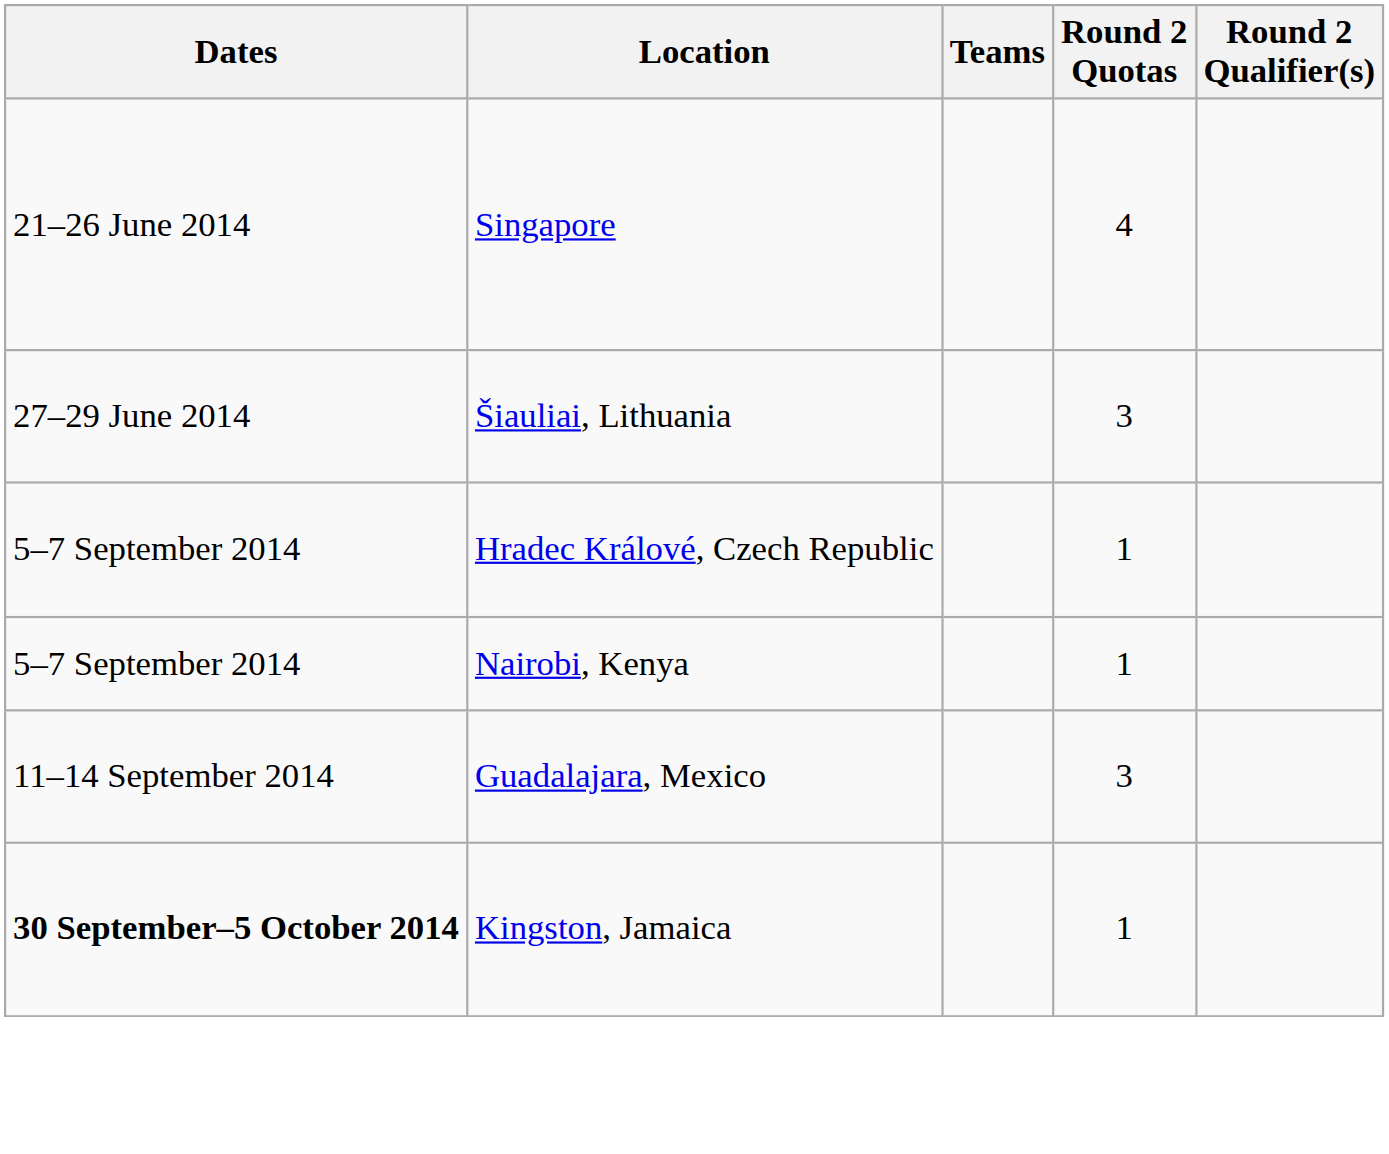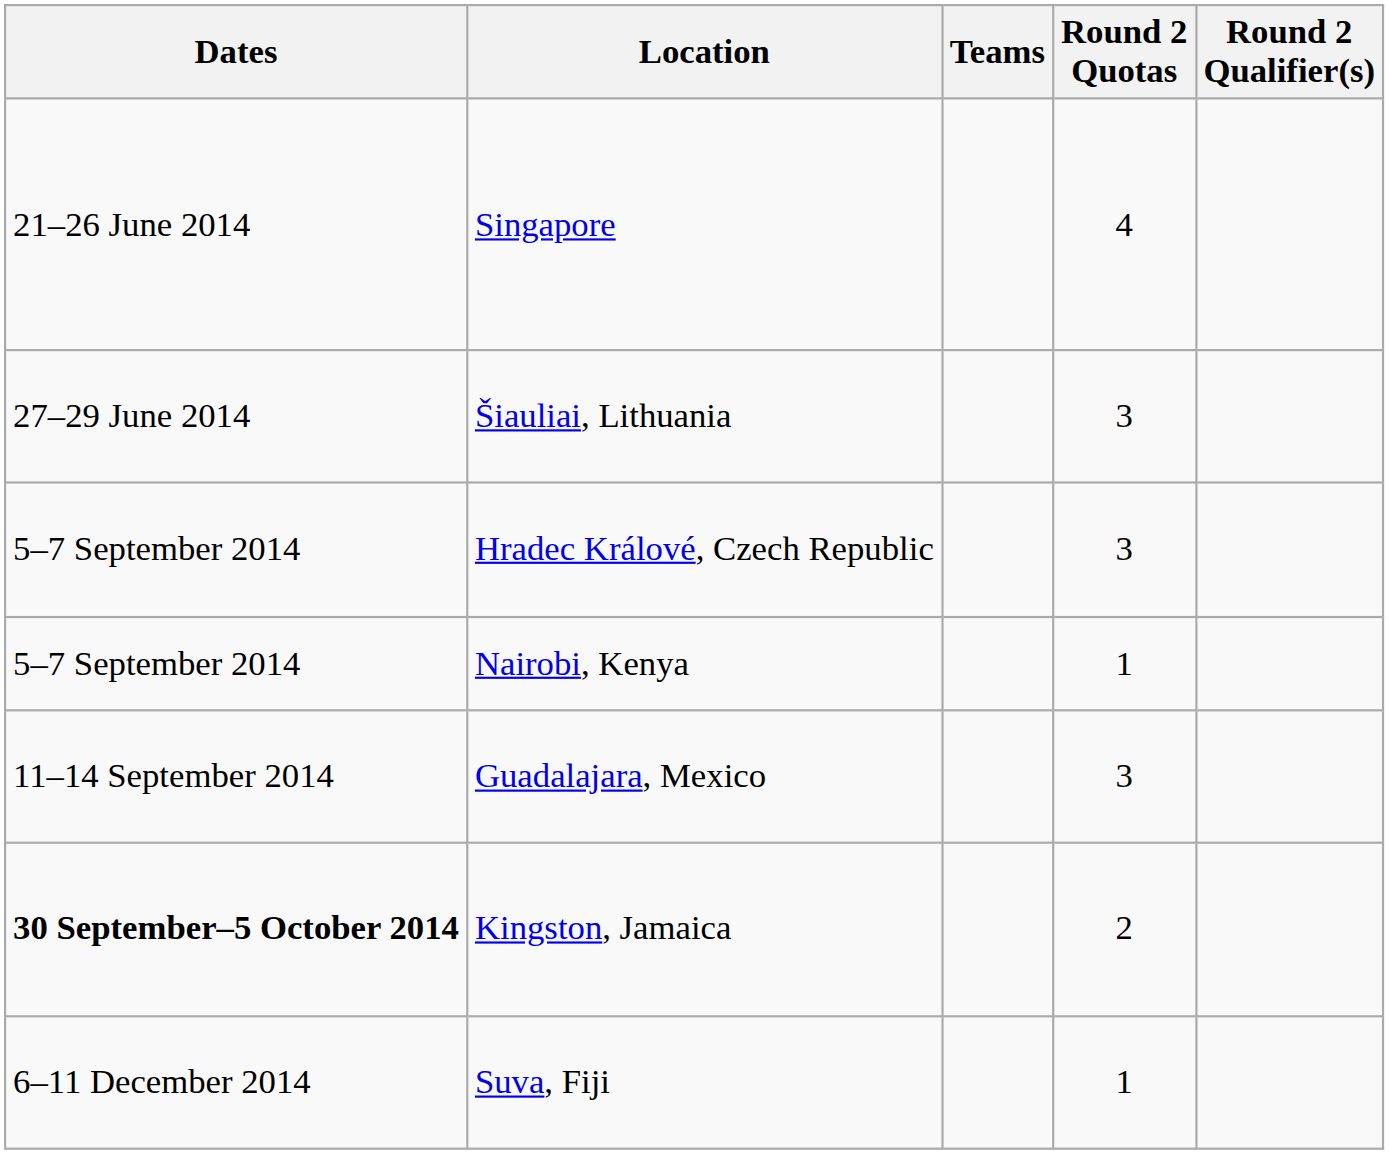 <table class=wikitable>
 <tr>
 <th>Dates</th>
 <th>Location</th>
 <th>Teams</th>
 <th>Round 2<br>Quotas</th>
 <th>Round 2<br>Qualifier(s)</th>
 </tr>
 <tr>
 <td>21–26 June 2014</td>
 <td><a href='#'>Singapore</a></td>
 <td><br><br><br><br><br><br></td>
 <td align=center>4</td>
 <td><br><br><br></td>
 </tr>
 <tr>
 <td>27–29 June 2014</td>
 <td><a href='#'>Šiauliai</a>, Lithuania</td>
 <td><br><br><br></td>
 <td align=center>3</td>
 <td><br><br></td>
 </tr>
 <tr>
 <td>5–7 September 2014</td>
 <td><a href='#'>Hradec Králové</a>, Czech Republic</td>
 <td><br><br><br></td>
-<td align=center>1</td>
+<td align=center>3</td>
 <td><br><br></td>
 </tr>
 <tr>
 <td>5–7 September 2014</td>
 <td><a href='#'>Nairobi</a>, Kenya</td>
 <td><br><br></td>
 <td align=center>1</td>
 <td></td>
 </tr>
 <tr>
 <td>11–14 September 2014</td>
 <td><a href='#'>Guadalajara</a>, Mexico</td>
 <td><br><br><br></td>
 <td align=center>3</td>
 <td><br></td>
 </tr>
 <tr>
 <td><strong>30 September–5 October 2014</strong></td>
 <td><a href='#'>Kingston</a>, Jamaica</td>
 <td><br><br><br><br></td>
-<td align=center>1</td>
+<td align=center>2</td>
 <td><br></td>
 </tr>
+<tr>
+<td>6–11 December 2014</td>
+<td><a href='#'>Suva</a>, Fiji</td>
+<td><br><br><br></td>
+<td align=center>1</td>
+<td></td>
+</tr>
 </table>
